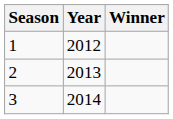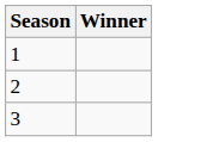 <table class="wikitable sortable">
 <tr>
 <th>Season</th>
-<th>Year</th>
 <th>Winner</th>
 </tr>
 <tr>
 <td>1</td>
-<td>2012</td>
 <td></td>
 </tr>
 <tr>
 <td>2</td>
-<td>2013</td>
 <td></td>
 </tr>
 <tr>
 <td>3</td>
-<td>2014</td>
 <td></td>
 </tr>
 </table>
